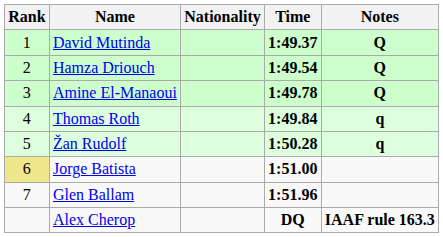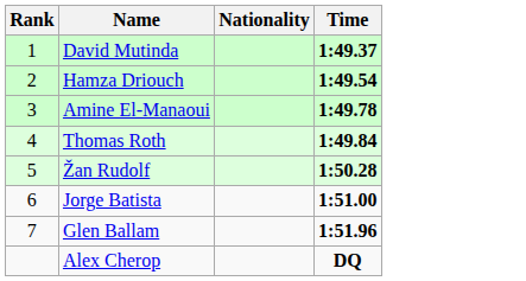 <table class="wikitable sortable" style="text-align:center">
 <tr>
 <th>Rank</th>
 <th>Name</th>
 <th>Nationality</th>
 <th>Time</th>
-<th>Notes</th>
 </tr>
 <tr bgcolor=ccffcc>
 <td>1</td>
 <td align=left><a href='#'>David Mutinda</a></td>
 <td align=left></td>
 <td><strong>1:49.37</strong></td>
-<td><strong>Q</strong></td>
 </tr>
 <tr bgcolor=ccffcc>
 <td>2</td>
 <td align=left><a href='#'>Hamza Driouch</a></td>
 <td align=left></td>
 <td><strong>1:49.54</strong></td>
-<td><strong>Q</strong></td>
 </tr>
 <tr bgcolor=ccffcc>
 <td>3</td>
 <td align=left><a href='#'>Amine El-Manaoui</a></td>
 <td align=left></td>
 <td><strong>1:49.78</strong></td>
-<td><strong>Q</strong></td>
 </tr>
 <tr bgcolor=ddffdd>
 <td>4</td>
 <td align=left><a href='#'>Thomas Roth</a></td>
 <td align=left></td>
 <td><strong>1:49.84</strong></td>
-<td><strong>q</strong></td>
 </tr>
 <tr bgcolor=ddffdd>
 <td>5</td>
 <td align=left><a href='#'>Žan Rudolf</a></td>
 <td align=left></td>
 <td><strong>1:50.28</strong></td>
-<td><strong>q</strong></td>
 </tr>
 <tr>
-<td style="background: khaki;">6</td>
+<td>6</td>
 <td align=left><a href='#'>Jorge Batista</a></td>
 <td align=left></td>
 <td><strong>1:51.00</strong></td>
-<td></td>
 </tr>
 <tr>
 <td>7</td>
 <td align=left><a href='#'>Glen Ballam</a></td>
 <td align=left></td>
 <td><strong>1:51.96</strong></td>
-<td></td>
 </tr>
 <tr>
 <td></td>
 <td align=left><a href='#'>Alex Cherop</a></td>
 <td align=left></td>
 <td><strong>DQ</strong></td>
-<td><strong>IAAF rule 163.3</strong></td>
 </tr>
 </table>
